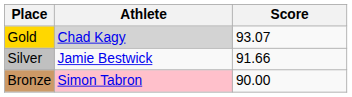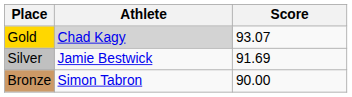 <table class="wikitable">
 <tr>
 <th width="50">Place</th>
 <th width="200">Athlete</th>
 <th width="125">Score</th>
 </tr>
 <tr>
 <td style="background:gold;">Gold</td>
 <td style="background: lightgrey;"><a href='#'>Chad Kagy</a></td>
 <td>93.07</td>
 </tr>
 <tr>
 <td style="background:silver;">Silver</td>
 <td><a href='#'>Jamie Bestwick</a></td>
-<td>91.66</td>
+<td>91.69</td>
 </tr>
 <tr>
 <td style="background:#CC9966;">Bronze</td>
-<td style="background: pink;"><a href='#'>Simon Tabron</a></td>
+<td><a href='#'>Simon Tabron</a></td>
 <td>90.00</td>
 </tr>
 </table>
